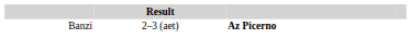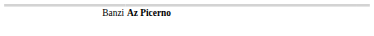 <table align=center style="font-size: 85%; border-collapse:collapse" border=0 cellspacing=0 cellpadding=2 width=60%>
 <tr bgcolor="D3D3D3">
 <th align=right></th>
-<th align=center>Result</th>
 <th align=left></th>
 <th align=center></th>
 </tr>
 <tr bgcolor=#FFFFFF>
 <td align=right>Banzi</td>
-<td align=center>2–3 (aet)</td>
 <td><strong>Az Picerno</strong></td>
 <td align=center></td>
 </tr>
 </table>
